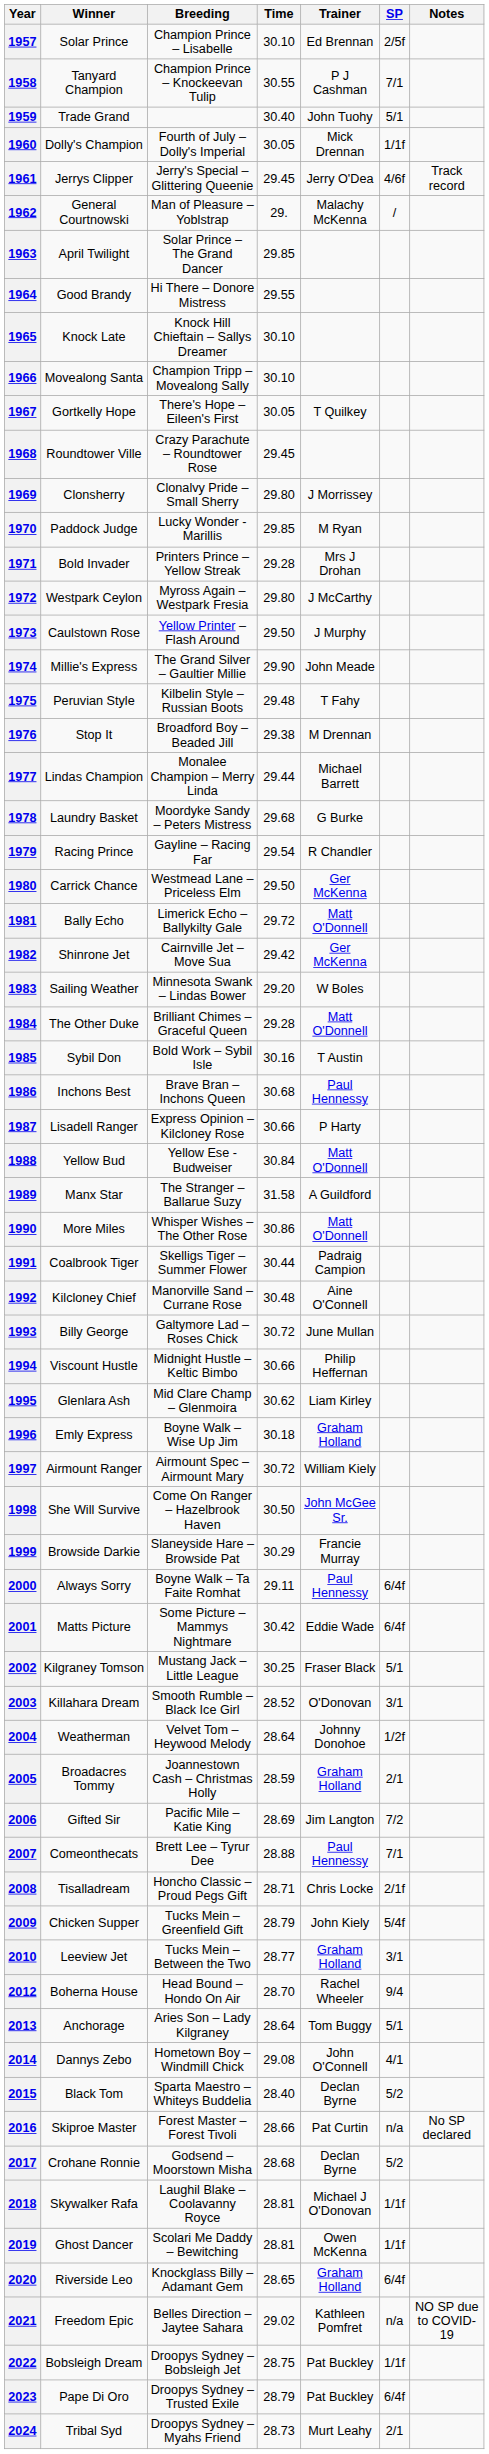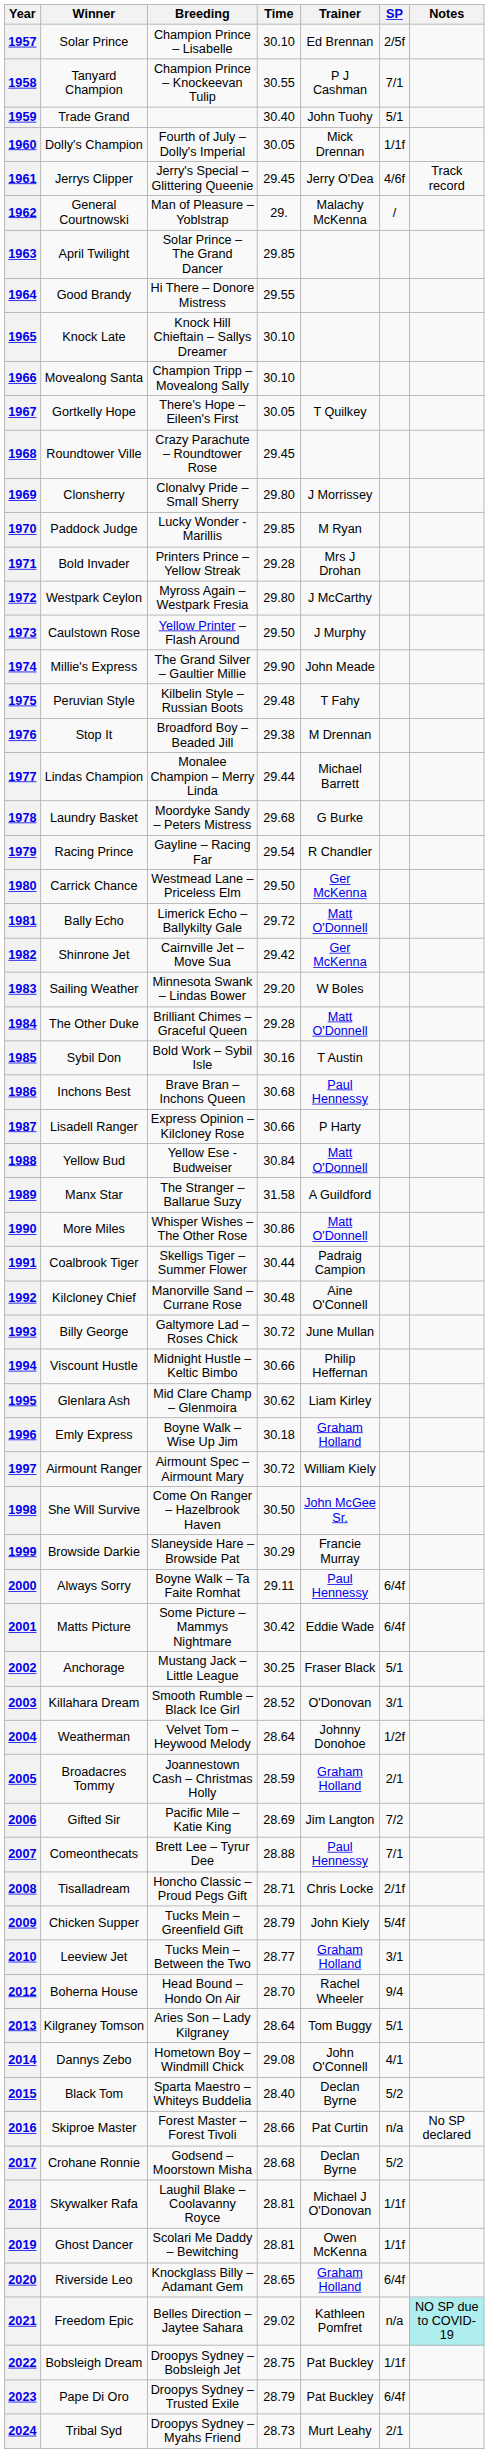 <table class="wikitable" style="text-align:center">
 <tr>
 <th width=50>Year</th>
 <th width=200>Winner</th>
 <th width=300>Breeding</th>
 <th width=80>Time</th>
 <th width=150>Trainer</th>
 <th width=50><a href='#'>SP</a></th>
 <th width=200>Notes</th>
 </tr>
 <tr>
 <th><a href='#'>1957</a></th>
 <td>Solar Prince</td>
 <td>Champion Prince – Lisabelle</td>
 <td>30.10</td>
 <td>Ed Brennan</td>
 <td>2/5f</td>
 <td></td>
 </tr>
 <tr>
 <th><a href='#'>1958</a></th>
 <td>Tanyard Champion</td>
 <td>Champion Prince – Knockeevan Tulip</td>
 <td>30.55</td>
 <td>P J Cashman</td>
 <td>7/1</td>
 <td></td>
 </tr>
 <tr>
 <th><a href='#'>1959</a></th>
 <td>Trade Grand</td>
 <td></td>
 <td>30.40</td>
 <td>John Tuohy</td>
 <td>5/1</td>
 <td></td>
 </tr>
 <tr>
 <th><a href='#'>1960</a></th>
 <td>Dolly's Champion</td>
 <td>Fourth of July – Dolly's Imperial</td>
 <td>30.05</td>
 <td>Mick Drennan</td>
 <td>1/1f</td>
 <td></td>
 </tr>
 <tr>
 <th><a href='#'>1961</a></th>
 <td>Jerrys Clipper</td>
 <td>Jerry's Special – Glittering Queenie</td>
 <td>29.45</td>
 <td>Jerry O'Dea</td>
 <td>4/6f</td>
 <td>Track record</td>
 </tr>
 <tr>
 <th><a href='#'>1962</a></th>
 <td>General Courtnowski</td>
 <td>Man of Pleasure – Yoblstrap</td>
 <td>29.</td>
 <td>Malachy McKenna</td>
 <td>/</td>
 <td></td>
 </tr>
 <tr>
 <th><a href='#'>1963</a></th>
 <td>April Twilight</td>
 <td>Solar Prince – The Grand Dancer</td>
 <td>29.85</td>
 <td></td>
 <td></td>
 <td></td>
 </tr>
 <tr>
 <th><a href='#'>1964</a></th>
 <td>Good Brandy</td>
 <td>Hi There – Donore Mistress</td>
 <td>29.55</td>
 <td></td>
 <td></td>
 <td></td>
 </tr>
 <tr>
 <th><a href='#'>1965</a></th>
 <td>Knock Late</td>
 <td>Knock Hill Chieftain – Sallys Dreamer</td>
 <td>30.10</td>
 <td></td>
 <td></td>
 <td></td>
 </tr>
 <tr>
 <th><a href='#'>1966</a></th>
 <td>Movealong Santa</td>
 <td>Champion Tripp – Movealong Sally</td>
 <td>30.10</td>
 <td></td>
 <td></td>
 <td></td>
 </tr>
 <tr>
 <th><a href='#'>1967</a></th>
 <td>Gortkelly Hope</td>
 <td>There's Hope – Eileen's First</td>
 <td>30.05</td>
 <td>T Quilkey</td>
 <td></td>
 <td></td>
 </tr>
 <tr>
 <th><a href='#'>1968</a></th>
 <td>Roundtower Ville</td>
 <td>Crazy Parachute – Roundtower Rose</td>
 <td>29.45</td>
 <td></td>
 <td></td>
 <td></td>
 </tr>
 <tr>
 <th><a href='#'>1969</a></th>
 <td>Clonsherry</td>
 <td>Clonalvy Pride – Small Sherry</td>
 <td>29.80</td>
 <td>J Morrissey</td>
 <td></td>
 <td></td>
 </tr>
 <tr>
 <th><a href='#'>1970</a></th>
 <td>Paddock Judge</td>
 <td>Lucky Wonder - Marillis</td>
 <td>29.85</td>
 <td>M Ryan</td>
 <td></td>
 <td></td>
 </tr>
 <tr>
 <th><a href='#'>1971</a></th>
 <td>Bold Invader</td>
 <td>Printers Prince – Yellow Streak</td>
 <td>29.28</td>
 <td>Mrs J Drohan</td>
 <td></td>
 <td></td>
 </tr>
 <tr>
 <th><a href='#'>1972</a></th>
 <td>Westpark Ceylon</td>
 <td>Myross Again – Westpark Fresia</td>
 <td>29.80</td>
 <td>J McCarthy</td>
 <td></td>
 <td></td>
 </tr>
 <tr>
 <th><a href='#'>1973</a></th>
 <td>Caulstown Rose</td>
 <td><a href='#'>Yellow Printer</a> – Flash Around</td>
 <td>29.50</td>
 <td>J Murphy</td>
 <td></td>
 <td></td>
 </tr>
 <tr>
 <th><a href='#'>1974</a></th>
 <td>Millie's Express</td>
 <td>The Grand Silver – Gaultier Millie</td>
 <td>29.90</td>
 <td>John Meade</td>
 <td></td>
 <td></td>
 </tr>
 <tr>
 <th><a href='#'>1975</a></th>
 <td>Peruvian Style</td>
 <td>Kilbelin Style – Russian Boots</td>
 <td>29.48</td>
 <td>T Fahy</td>
 <td></td>
 <td></td>
 </tr>
 <tr>
 <th><a href='#'>1976</a></th>
 <td>Stop It</td>
 <td>Broadford Boy – Beaded Jill</td>
 <td>29.38</td>
 <td>M Drennan</td>
 <td></td>
 <td></td>
 </tr>
 <tr>
 <th><a href='#'>1977</a></th>
 <td>Lindas Champion</td>
 <td>Monalee Champion – Merry Linda</td>
 <td>29.44</td>
 <td>Michael Barrett</td>
 <td></td>
 <td></td>
 </tr>
 <tr>
 <th><a href='#'>1978</a></th>
 <td>Laundry Basket</td>
 <td>Moordyke Sandy – Peters Mistress</td>
 <td>29.68</td>
 <td>G Burke</td>
 <td></td>
 <td></td>
 </tr>
 <tr>
 <th><a href='#'>1979</a></th>
 <td>Racing Prince</td>
 <td>Gayline – Racing Far</td>
 <td>29.54</td>
 <td>R Chandler</td>
 <td></td>
 <td></td>
 </tr>
 <tr>
 <th><a href='#'>1980</a></th>
 <td>Carrick Chance</td>
 <td>Westmead Lane – Priceless Elm</td>
 <td>29.50</td>
 <td><a href='#'>Ger McKenna</a></td>
 <td></td>
 <td></td>
 </tr>
 <tr>
 <th><a href='#'>1981</a></th>
 <td>Bally Echo</td>
 <td>Limerick Echo – Ballykilty Gale</td>
 <td>29.72</td>
 <td><a href='#'>Matt O'Donnell</a></td>
 <td></td>
 <td></td>
 </tr>
 <tr>
 <th><a href='#'>1982</a></th>
 <td>Shinrone Jet</td>
 <td>Cairnville Jet – Move Sua</td>
 <td>29.42</td>
 <td><a href='#'>Ger McKenna</a></td>
 <td></td>
 <td></td>
 </tr>
 <tr>
 <th><a href='#'>1983</a></th>
 <td>Sailing Weather</td>
 <td>Minnesota Swank – Lindas Bower</td>
 <td>29.20</td>
 <td>W Boles</td>
 <td></td>
 <td></td>
 </tr>
 <tr>
 <th><a href='#'>1984</a></th>
 <td>The Other Duke</td>
 <td>Brilliant Chimes – Graceful Queen</td>
 <td>29.28</td>
 <td><a href='#'>Matt O'Donnell</a></td>
 <td></td>
 <td></td>
 </tr>
 <tr>
 <th><a href='#'>1985</a></th>
 <td>Sybil Don</td>
 <td>Bold Work – Sybil Isle</td>
 <td>30.16</td>
 <td>T Austin</td>
 <td></td>
 <td></td>
 </tr>
 <tr>
 <th><a href='#'>1986</a></th>
 <td>Inchons Best</td>
 <td>Brave Bran – Inchons Queen</td>
 <td>30.68</td>
 <td><a href='#'>Paul Hennessy</a></td>
 <td></td>
 <td></td>
 </tr>
 <tr>
 <th><a href='#'>1987</a></th>
 <td>Lisadell Ranger</td>
 <td>Express Opinion – Kilcloney Rose</td>
 <td>30.66</td>
 <td>P Harty</td>
 <td></td>
 <td></td>
 </tr>
 <tr>
 <th><a href='#'>1988</a></th>
 <td>Yellow Bud</td>
 <td>Yellow Ese - Budweiser</td>
 <td>30.84</td>
 <td><a href='#'>Matt O'Donnell</a></td>
 <td></td>
 <td></td>
 </tr>
 <tr>
 <th><a href='#'>1989</a></th>
 <td>Manx Star</td>
 <td>The Stranger – Ballarue Suzy</td>
 <td>31.58</td>
 <td>A Guildford</td>
 <td></td>
 <td></td>
 </tr>
 <tr>
 <th><a href='#'>1990</a></th>
 <td>More Miles</td>
 <td>Whisper Wishes – The Other Rose</td>
 <td>30.86</td>
 <td><a href='#'>Matt O'Donnell</a></td>
 <td></td>
 <td></td>
 </tr>
 <tr>
 <th><a href='#'>1991</a></th>
 <td>Coalbrook Tiger</td>
 <td>Skelligs Tiger – Summer Flower</td>
 <td>30.44</td>
 <td>Padraig Campion</td>
 <td></td>
 <td></td>
 </tr>
 <tr>
 <th><a href='#'>1992</a></th>
 <td>Kilcloney Chief</td>
 <td>Manorville Sand – Currane Rose</td>
 <td>30.48</td>
 <td>Aine O'Connell</td>
 <td></td>
 <td></td>
 </tr>
 <tr>
 <th><a href='#'>1993</a></th>
 <td>Billy George</td>
 <td>Galtymore Lad – Roses Chick</td>
 <td>30.72</td>
 <td>June Mullan</td>
 <td></td>
 <td></td>
 </tr>
 <tr>
 <th><a href='#'>1994</a></th>
 <td>Viscount Hustle</td>
 <td>Midnight Hustle – Keltic Bimbo</td>
 <td>30.66</td>
 <td>Philip Heffernan</td>
 <td></td>
 <td></td>
 </tr>
 <tr>
 <th><a href='#'>1995</a></th>
 <td>Glenlara Ash</td>
 <td>Mid Clare Champ – Glenmoira</td>
 <td>30.62</td>
 <td>Liam Kirley</td>
 <td></td>
 <td></td>
 </tr>
 <tr>
 <th><a href='#'>1996</a></th>
 <td>Emly Express</td>
 <td>Boyne Walk – Wise Up Jim</td>
 <td>30.18</td>
 <td><a href='#'>Graham Holland</a></td>
 <td></td>
 <td></td>
 </tr>
 <tr>
 <th><a href='#'>1997</a></th>
 <td>Airmount Ranger</td>
 <td>Airmount Spec – Airmount Mary</td>
 <td>30.72</td>
 <td>William Kiely</td>
 <td></td>
 <td></td>
 </tr>
 <tr>
 <th><a href='#'>1998</a></th>
 <td>She Will Survive</td>
 <td>Come On Ranger – Hazelbrook Haven</td>
 <td>30.50</td>
 <td><a href='#'>John McGee Sr.</a></td>
 <td></td>
 <td></td>
 </tr>
 <tr>
 <th><a href='#'>1999</a></th>
 <td>Browside Darkie</td>
 <td>Slaneyside Hare – Browside Pat</td>
 <td>30.29</td>
 <td>Francie Murray</td>
 <td></td>
 <td></td>
 </tr>
 <tr>
 <th><a href='#'>2000</a></th>
 <td>Always Sorry</td>
 <td>Boyne Walk – Ta Faite Romhat</td>
 <td>29.11</td>
 <td><a href='#'>Paul Hennessy</a></td>
 <td>6/4f</td>
 <td></td>
 </tr>
 <tr>
 <th><a href='#'>2001</a></th>
 <td>Matts Picture</td>
 <td>Some Picture – Mammys Nightmare</td>
 <td>30.42</td>
 <td>Eddie Wade</td>
 <td>6/4f</td>
 <td></td>
 </tr>
 <tr>
 <th><a href='#'>2002</a></th>
-<td>Kilgraney Tomson </td>
+<td>Anchorage</td>
 <td>Mustang Jack – Little League</td>
 <td>30.25</td>
 <td>Fraser Black</td>
 <td>5/1</td>
 <td></td>
 </tr>
 <tr>
 <th><a href='#'>2003</a></th>
 <td>Killahara Dream</td>
 <td>Smooth Rumble – Black Ice Girl</td>
 <td>28.52</td>
 <td>O'Donovan</td>
 <td>3/1</td>
 <td></td>
 </tr>
 <tr>
 <th><a href='#'>2004</a></th>
 <td>Weatherman</td>
 <td>Velvet Tom – Heywood Melody</td>
 <td>28.64</td>
 <td>Johnny Donohoe</td>
 <td>1/2f</td>
 <td></td>
 </tr>
 <tr>
 <th><a href='#'>2005</a></th>
 <td>Broadacres Tommy</td>
 <td>Joannestown Cash – Christmas Holly</td>
 <td>28.59</td>
 <td><a href='#'>Graham Holland</a></td>
 <td>2/1</td>
 <td></td>
 </tr>
 <tr>
 <th><a href='#'>2006</a></th>
 <td>Gifted Sir</td>
 <td>Pacific Mile – Katie King</td>
 <td>28.69</td>
 <td>Jim Langton</td>
 <td>7/2</td>
 <td></td>
 </tr>
 <tr>
 <th><a href='#'>2007</a></th>
 <td>Comeonthecats</td>
 <td>Brett Lee – Tyrur Dee</td>
 <td>28.88</td>
 <td><a href='#'>Paul Hennessy</a></td>
 <td>7/1</td>
 <td></td>
 </tr>
 <tr>
 <th><a href='#'>2008</a></th>
 <td>Tisalladream</td>
 <td>Honcho Classic – Proud Pegs Gift</td>
 <td>28.71</td>
 <td>Chris Locke</td>
 <td>2/1f</td>
 <td></td>
 </tr>
 <tr>
 <th><a href='#'>2009</a></th>
 <td>Chicken Supper</td>
 <td>Tucks Mein – Greenfield Gift</td>
 <td>28.79</td>
 <td>John Kiely</td>
 <td>5/4f</td>
 <td></td>
 </tr>
 <tr>
 <th><a href='#'>2010</a></th>
 <td>Leeview Jet </td>
 <td>Tucks Mein – Between the Two</td>
 <td>28.77</td>
 <td><a href='#'>Graham Holland</a></td>
 <td>3/1</td>
 <td></td>
 </tr>
 <tr>
 <th><a href='#'>2012</a></th>
 <td>Boherna House </td>
 <td>Head Bound – Hondo On Air</td>
 <td>28.70</td>
 <td>Rachel Wheeler</td>
 <td>9/4</td>
 <td></td>
 </tr>
 <tr>
 <th><a href='#'>2013</a></th>
-<td>Anchorage</td>
+<td>Kilgraney Tomson </td>
 <td>Aries Son – Lady Kilgraney</td>
 <td>28.64</td>
 <td>Tom Buggy</td>
 <td>5/1</td>
 <td></td>
 </tr>
 <tr>
 <th><a href='#'>2014</a></th>
 <td>Dannys Zebo </td>
 <td>Hometown Boy – Windmill Chick</td>
 <td>29.08</td>
 <td>John O'Connell</td>
 <td>4/1</td>
 <td></td>
 </tr>
 <tr>
 <th><a href='#'>2015</a></th>
 <td>Black Tom </td>
 <td>Sparta Maestro – Whiteys Buddelia</td>
 <td>28.40</td>
 <td>Declan Byrne</td>
 <td>5/2</td>
 <td></td>
 </tr>
 <tr>
 <th><a href='#'>2016</a></th>
 <td>Skiproe Master </td>
 <td>Forest Master – Forest Tivoli</td>
 <td>28.66</td>
 <td>Pat Curtin</td>
 <td>n/a</td>
 <td>No SP declared</td>
 </tr>
 <tr>
 <th><a href='#'>2017</a></th>
 <td>Crohane Ronnie </td>
 <td>Godsend – Moorstown Misha</td>
 <td>28.68</td>
 <td>Declan Byrne</td>
 <td>5/2</td>
 <td></td>
 </tr>
 <tr>
 <th><a href='#'>2018</a></th>
 <td>Skywalker Rafa </td>
 <td>Laughil Blake – Coolavanny Royce</td>
 <td>28.81</td>
 <td>Michael J O'Donovan</td>
 <td>1/1f</td>
 <td></td>
 </tr>
 <tr>
 <th><a href='#'>2019</a></th>
 <td>Ghost Dancer</td>
 <td>Scolari Me Daddy – Bewitching</td>
 <td>28.81</td>
 <td>Owen McKenna</td>
 <td>1/1f</td>
 <td></td>
 </tr>
 <tr>
 <th><a href='#'>2020</a></th>
 <td>Riverside Leo</td>
 <td>Knockglass Billy – Adamant Gem</td>
 <td>28.65</td>
 <td><a href='#'>Graham Holland</a></td>
 <td>6/4f</td>
 <td></td>
 </tr>
 <tr>
 <th><a href='#'>2021</a></th>
 <td>Freedom Epic</td>
 <td>Belles Direction – Jaytee Sahara</td>
 <td>29.02</td>
 <td>Kathleen Pomfret</td>
 <td>n/a</td>
-<td>NO SP due to COVID-19</td>
+<td style="background: paleturquoise;">NO SP due to COVID-19</td>
 </tr>
 <tr>
 <th><a href='#'>2022</a></th>
 <td>Bobsleigh Dream</td>
 <td>Droopys Sydney – Bobsleigh Jet</td>
 <td>28.75</td>
 <td>Pat Buckley</td>
 <td>1/1f</td>
 <td></td>
 </tr>
 <tr>
 <th><a href='#'>2023</a></th>
 <td>Pape Di Oro</td>
 <td>Droopys Sydney – Trusted Exile</td>
 <td>28.79</td>
 <td>Pat Buckley</td>
 <td>6/4f</td>
 <td></td>
 </tr>
 <tr>
 <th><a href='#'>2024</a></th>
 <td>Tribal Syd</td>
 <td>Droopys Sydney – Myahs Friend</td>
 <td>28.73</td>
 <td>Murt Leahy</td>
 <td>2/1</td>
 <td></td>
 </tr>
 </table>
